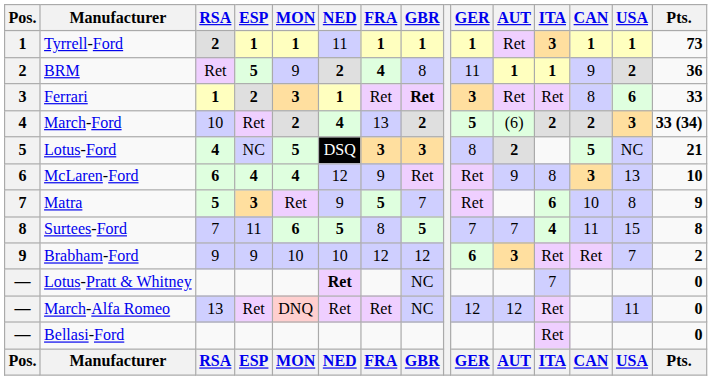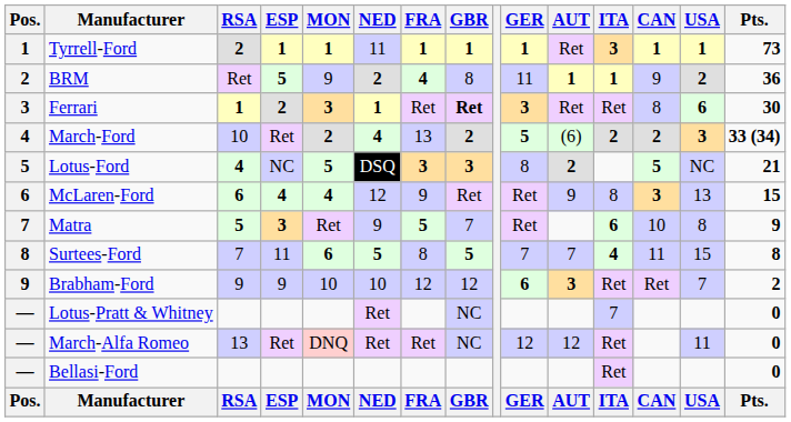 <table class="wikitable" style="font-size: 85%; text-align:center;">
 <tr valign="top">
 <th style="vertical-align:middle;">Pos.</th>
 <th style="vertical-align:middle;">Manufacturer</th>
 <th><a href='#'>RSA</a><br></th>
 <th><a href='#'>ESP</a><br></th>
 <th><a href='#'>MON</a><br></th>
 <th><a href='#'>NED</a><br></th>
 <th><a href='#'>FRA</a><br></th>
 <th><a href='#'>GBR</a><br></th>
 <th rowspan="14"></th>
 <th><a href='#'>GER</a><br></th>
 <th><a href='#'>AUT</a><br></th>
 <th><a href='#'>ITA</a><br></th>
 <th><a href='#'>CAN</a><br></th>
 <th><a href='#'>USA</a><br></th>
 <th style="vertical-align:middle;">Pts.</th>
 </tr>
 <tr>
 <th>1</th>
 <td align="left"> <a href='#'>Tyrrell</a>-<a href='#'>Ford</a></td>
 <td style="background:#dfdfdf;"><strong>2</strong></td>
 <td style="background:#ffffbf;"><strong>1</strong></td>
 <td style="background:#ffffbf;"><strong>1</strong></td>
 <td style="background:#cfcfff;">11</td>
 <td style="background:#ffffbf;"><strong>1</strong></td>
 <td style="background:#ffffbf;"><strong>1</strong></td>
 <td style="background:#ffffbf;"><strong>1</strong></td>
 <td style="background:#efcfff;">Ret</td>
 <td style="background:#ffdf9f;"><strong>3</strong></td>
 <td style="background:#ffffbf;"><strong>1</strong></td>
 <td style="background:#ffffbf;"><strong>1</strong></td>
 <td align="right"><strong>73</strong></td>
 </tr>
 <tr>
 <th>2</th>
 <td align="left"> <a href='#'>BRM</a></td>
 <td style="background:#efcfff;">Ret</td>
 <td style="background:#dfffdf;"><strong>5</strong></td>
 <td style="background:#cfcfff;">9</td>
 <td style="background:#dfdfdf;"><strong>2</strong></td>
 <td style="background:#dfffdf;"><strong>4</strong></td>
 <td style="background:#cfcfff;">8</td>
 <td style="background:#cfcfff;">11</td>
 <td style="background:#ffffbf;"><strong>1</strong></td>
 <td style="background:#ffffbf;"><strong>1</strong></td>
 <td style="background:#cfcfff;">9</td>
 <td style="background:#dfdfdf;"><strong>2</strong></td>
 <td align="right"><strong>36</strong></td>
 </tr>
 <tr>
 <th>3</th>
 <td align="left"> <a href='#'>Ferrari</a></td>
 <td style="background:#ffffbf;"><strong>1</strong></td>
 <td style="background:#dfdfdf;"><strong>2</strong></td>
 <td style="background:#ffdf9f;"><strong>3</strong></td>
 <td style="background:#ffffbf;"><strong>1</strong></td>
 <td style="background:#efcfff;">Ret</td>
 <td style="background:#efcfff;"><strong>Ret</strong></td>
 <td style="background:#ffdf9f;"><strong>3</strong></td>
 <td style="background:#efcfff;">Ret</td>
 <td style="background:#efcfff;">Ret</td>
 <td style="background:#cfcfff;">8</td>
 <td style="background:#dfffdf;"><strong>6</strong></td>
-<td align="right"><strong>33</strong></td>
+<td align="right"><strong>30</strong></td>
 </tr>
 <tr>
 <th>4</th>
 <td align="left"> <a href='#'>March</a>-<a href='#'>Ford</a></td>
 <td style="background:#cfcfff;">10</td>
 <td style="background:#efcfff;">Ret</td>
 <td style="background:#dfdfdf;"><strong>2</strong></td>
 <td style="background:#dfffdf;"><strong>4</strong></td>
 <td style="background:#cfcfff;">13</td>
 <td style="background:#dfdfdf;"><strong>2</strong></td>
 <td style="background:#dfffdf;"><strong>5</strong></td>
 <td style="background:#dfffdf;">(6)</td>
 <td style="background:#dfdfdf;"><strong>2</strong></td>
 <td style="background:#dfdfdf;"><strong>2</strong></td>
 <td style="background:#ffdf9f;"><strong>3</strong></td>
 <td align="right"><strong>33 (34)</strong></td>
 </tr>
 <tr>
 <th>5</th>
 <td align="left"> <a href='#'>Lotus</a>-<a href='#'>Ford</a></td>
 <td style="background:#dfffdf;"><strong>4</strong></td>
 <td style="background:#cfcfff;">NC</td>
 <td style="background:#dfffdf;"><strong>5</strong></td>
 <td style="background:#000; color:white;">DSQ</td>
 <td style="background:#ffdf9f;"><strong>3</strong></td>
 <td style="background:#ffdf9f;"><strong>3</strong></td>
 <td style="background:#cfcfff;">8</td>
 <td style="background:#dfdfdf;"><strong>2</strong></td>
 <td></td>
 <td style="background:#dfffdf;"><strong>5</strong></td>
 <td style="background:#cfcfff;">NC</td>
 <td align="right"><strong>21</strong></td>
 </tr>
 <tr>
 <th>6</th>
 <td align="left"> <a href='#'>McLaren</a>-<a href='#'>Ford</a></td>
 <td style="background:#dfffdf;"><strong>6</strong></td>
 <td style="background:#dfffdf;"><strong>4</strong></td>
 <td style="background:#dfffdf;"><strong>4</strong></td>
 <td style="background:#cfcfff;">12</td>
 <td style="background:#cfcfff;">9</td>
 <td style="background:#efcfff;">Ret</td>
 <td style="background:#efcfff;">Ret</td>
 <td style="background:#cfcfff;">9</td>
 <td style="background:#cfcfff;">8</td>
 <td style="background:#ffdf9f;"><strong>3</strong></td>
 <td style="background:#cfcfff;">13</td>
-<td align="right"><strong>10</strong></td>
+<td align="right"><strong>15</strong></td>
 </tr>
 <tr>
 <th>7</th>
 <td align="left"> <a href='#'>Matra</a></td>
 <td style="background:#dfffdf;"><strong>5</strong></td>
 <td style="background:#ffdf9f;"><strong>3</strong></td>
 <td style="background:#efcfff;">Ret</td>
 <td style="background:#cfcfff;">9</td>
 <td style="background:#dfffdf;"><strong>5</strong></td>
 <td style="background:#cfcfff;">7</td>
 <td style="background:#efcfff;">Ret</td>
 <td></td>
 <td style="background:#dfffdf;"><strong>6</strong></td>
 <td style="background:#cfcfff;">10</td>
 <td style="background:#cfcfff;">8</td>
 <td align="right"><strong>9</strong></td>
 </tr>
 <tr>
 <th>8</th>
 <td align="left"> <a href='#'>Surtees</a>-<a href='#'>Ford</a></td>
 <td style="background:#cfcfff;">7</td>
 <td style="background:#cfcfff;">11</td>
 <td style="background:#dfffdf;"><strong>6</strong></td>
 <td style="background:#dfffdf;"><strong>5</strong></td>
 <td style="background:#cfcfff;">8</td>
 <td style="background:#dfffdf;"><strong>5</strong></td>
 <td style="background:#cfcfff;">7</td>
 <td style="background:#cfcfff;">7</td>
 <td style="background:#dfffdf;"><strong>4</strong></td>
 <td style="background:#cfcfff;">11</td>
 <td style="background:#cfcfff;">15</td>
 <td align="right"><strong>8</strong></td>
 </tr>
 <tr>
 <th>9</th>
 <td align="left"> <a href='#'>Brabham</a>-<a href='#'>Ford</a></td>
 <td style="background:#cfcfff;">9</td>
 <td style="background:#cfcfff;">9</td>
 <td style="background:#cfcfff;">10</td>
 <td style="background:#cfcfff;">10</td>
 <td style="background:#cfcfff;">12</td>
 <td style="background:#cfcfff;">12</td>
 <td style="background:#dfffdf;"><strong>6</strong></td>
 <td style="background:#ffdf9f;"><strong>3</strong></td>
 <td style="background:#efcfff;">Ret</td>
 <td style="background:#efcfff;">Ret</td>
 <td style="background:#cfcfff;">7</td>
 <td align="right"><strong>2</strong></td>
 </tr>
 <tr>
 <th>—</th>
 <td align="left"> <a href='#'>Lotus</a>-<a href='#'>Pratt & Whitney</a></td>
 <td></td>
 <td></td>
 <td></td>
-<td style="background:#efcfff;"><strong>Ret</strong></td>
+<td style="background:#efcfff;">Ret</td>
 <td></td>
 <td style="background:#cfcfff;">NC</td>
 <td></td>
 <td></td>
 <td style="background:#cfcfff;">7</td>
 <td></td>
 <td></td>
 <td align="right"><strong>0</strong></td>
 </tr>
 <tr>
 <th>—</th>
 <td align="left"> <a href='#'>March</a>-<a href='#'>Alfa Romeo</a></td>
 <td style="background:#cfcfff;">13</td>
 <td style="background:#efcfff;">Ret</td>
 <td style="background:#ffcfcf;">DNQ</td>
 <td style="background:#efcfff;">Ret</td>
 <td style="background:#efcfff;">Ret</td>
 <td style="background:#cfcfff;">NC</td>
 <td style="background:#cfcfff;">12</td>
 <td style="background:#cfcfff;">12</td>
 <td style="background:#efcfff;">Ret</td>
 <td></td>
 <td style="background:#cfcfff;">11</td>
 <td align="right"><strong>0</strong></td>
 </tr>
 <tr>
 <th>—</th>
 <td align="left"> <a href='#'>Bellasi</a>-<a href='#'>Ford</a></td>
 <td></td>
 <td></td>
 <td></td>
 <td></td>
 <td></td>
 <td></td>
 <td></td>
 <td></td>
 <td style="background:#efcfff;">Ret</td>
 <td></td>
 <td></td>
 <td align="right"><strong>0</strong></td>
 </tr>
 <tr valign="top">
 <th style="vertical-align:middle;">Pos.</th>
 <th style="vertical-align:middle;">Manufacturer</th>
 <th><a href='#'>RSA</a><br></th>
 <th><a href='#'>ESP</a><br></th>
 <th><a href='#'>MON</a><br></th>
 <th><a href='#'>NED</a><br></th>
 <th><a href='#'>FRA</a><br></th>
 <th><a href='#'>GBR</a><br></th>
 <th><a href='#'>GER</a><br></th>
 <th><a href='#'>AUT</a><br></th>
 <th><a href='#'>ITA</a><br></th>
 <th><a href='#'>CAN</a><br></th>
 <th><a href='#'>USA</a><br></th>
 <th style="vertical-align:middle;">Pts.</th>
 </tr>
 </table>
